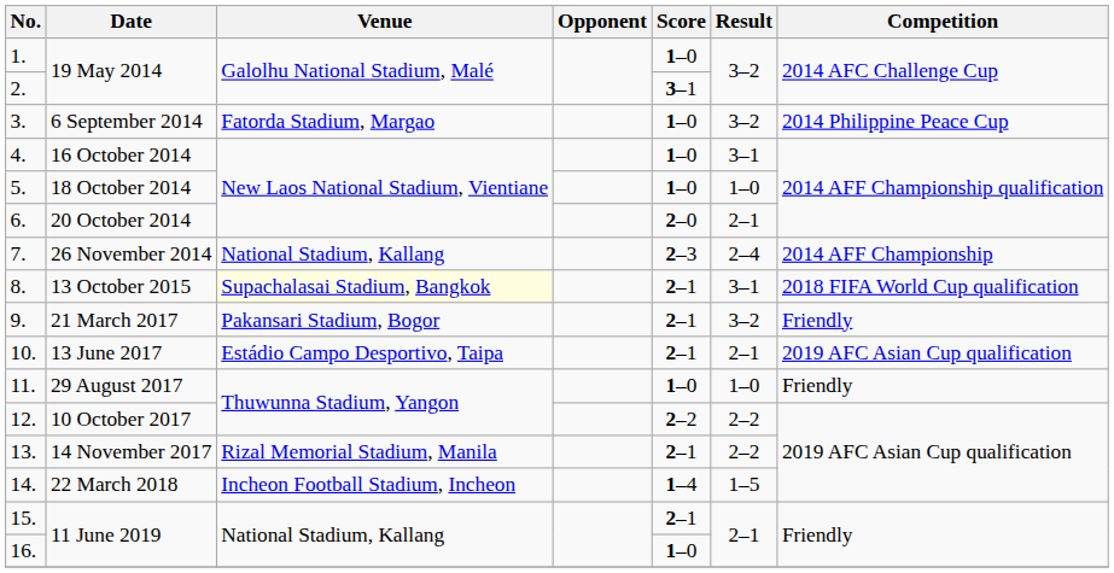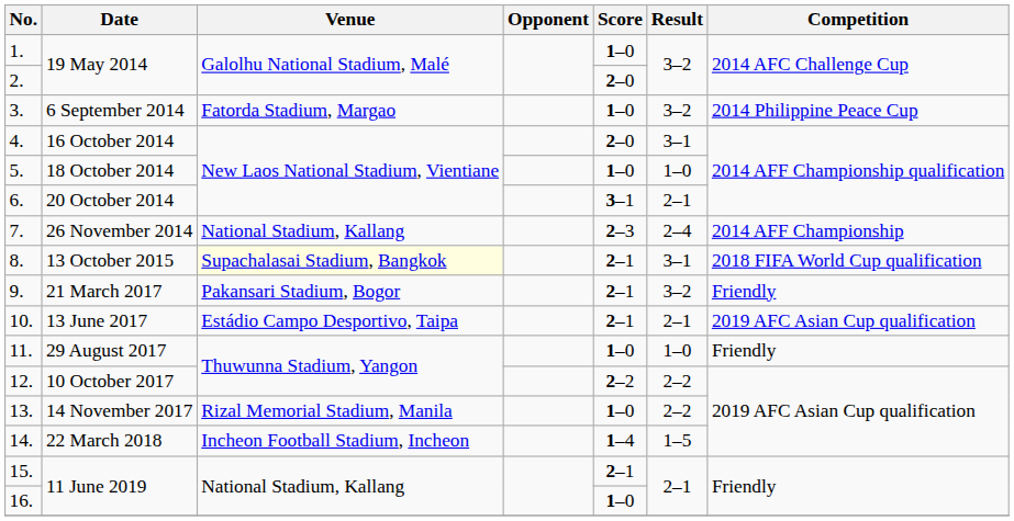 <table class="wikitable">
 <tr>
 <th>No.</th>
 <th>Date</th>
 <th>Venue</th>
 <th>Opponent</th>
 <th>Score</th>
 <th>Result</th>
 <th>Competition</th>
 </tr>
 <tr>
 <td>1.</td>
 <td rowspan=2>19 May 2014</td>
 <td rowspan=2><a href='#'>Galolhu National Stadium</a>, <a href='#'>Malé</a></td>
 <td rowspan=2></td>
 <td align=center><strong>1</strong>–0</td>
 <td rowspan=2 align=center>3–2</td>
 <td rowspan=2><a href='#'>2014 AFC Challenge Cup</a></td>
 </tr>
 <tr>
 <td>2.</td>
-<td align=center><strong>3</strong>–1</td>
+<td align=center><strong>2</strong>–0</td>
 </tr>
 <tr>
 <td>3.</td>
 <td>6 September 2014</td>
 <td><a href='#'>Fatorda Stadium</a>, <a href='#'>Margao</a></td>
 <td></td>
 <td align=center><strong>1</strong>–0</td>
 <td align=center>3–2</td>
 <td><a href='#'>2014 Philippine Peace Cup</a></td>
 </tr>
 <tr>
 <td>4.</td>
 <td>16 October 2014</td>
 <td rowspan=3><a href='#'>New Laos National Stadium</a>, <a href='#'>Vientiane</a></td>
 <td></td>
-<td align=center><strong>1</strong>–0</td>
+<td align=center><strong>2</strong>–0</td>
 <td align=center>3–1</td>
 <td rowspan=3><a href='#'>2014 AFF Championship qualification</a></td>
 </tr>
 <tr>
 <td>5.</td>
 <td>18 October 2014</td>
 <td></td>
 <td align=center><strong>1</strong>–0</td>
 <td align=center>1–0</td>
 </tr>
 <tr>
 <td>6.</td>
 <td>20 October 2014</td>
 <td></td>
-<td align=center><strong>2</strong>–0</td>
+<td align=center><strong>3</strong>–1</td>
 <td align=center>2–1</td>
 </tr>
 <tr>
 <td>7.</td>
 <td>26 November 2014</td>
 <td><a href='#'>National Stadium</a>, <a href='#'>Kallang</a></td>
 <td></td>
 <td align=center><strong>2</strong>–3</td>
 <td align=center>2–4</td>
 <td><a href='#'>2014 AFF Championship</a></td>
 </tr>
 <tr>
 <td>8.</td>
 <td>13 October 2015</td>
 <td style="background: lightyellow;"><a href='#'>Supachalasai Stadium</a>, <a href='#'>Bangkok</a></td>
 <td></td>
 <td align=center><strong>2</strong>–1</td>
 <td align=center>3–1</td>
 <td><a href='#'>2018 FIFA World Cup qualification</a></td>
 </tr>
 <tr>
 <td>9.</td>
 <td>21 March 2017</td>
 <td><a href='#'>Pakansari Stadium</a>, <a href='#'>Bogor</a></td>
 <td></td>
 <td align=center><strong>2</strong>–1</td>
 <td align=center>3–2</td>
 <td><a href='#'>Friendly</a></td>
 </tr>
 <tr>
 <td>10.</td>
 <td>13 June 2017</td>
 <td><a href='#'>Estádio Campo Desportivo</a>, <a href='#'>Taipa</a></td>
 <td></td>
 <td align=center><strong>2</strong>–1</td>
 <td align=center>2–1</td>
 <td><a href='#'>2019 AFC Asian Cup qualification</a></td>
 </tr>
 <tr>
 <td>11.</td>
 <td>29 August 2017</td>
 <td rowspan=2><a href='#'>Thuwunna Stadium</a>, <a href='#'>Yangon</a></td>
 <td></td>
 <td align=center><strong>1</strong>–0</td>
 <td align=center>1–0</td>
 <td>Friendly</td>
 </tr>
 <tr>
 <td>12.</td>
 <td>10 October 2017</td>
 <td></td>
 <td align=center><strong>2</strong>–2</td>
 <td align=center>2–2</td>
 <td rowspan=3>2019 AFC Asian Cup qualification</td>
 </tr>
 <tr>
 <td>13.</td>
 <td>14 November 2017</td>
 <td><a href='#'>Rizal Memorial Stadium</a>, <a href='#'>Manila</a></td>
 <td></td>
-<td align=center><strong>2</strong>–1</td>
+<td align=center><strong>1</strong>–0</td>
 <td align=center>2–2</td>
 </tr>
 <tr>
 <td>14.</td>
 <td>22 March 2018</td>
 <td><a href='#'>Incheon Football Stadium</a>, <a href='#'>Incheon</a></td>
 <td></td>
 <td align=center><strong>1</strong>–4</td>
 <td align=center>1–5</td>
 </tr>
 <tr>
 <td>15.</td>
 <td rowspan=2>11 June 2019</td>
 <td rowspan=2>National Stadium, Kallang</td>
 <td rowspan=2></td>
 <td align=center><strong>2</strong>–1</td>
 <td rowspan=2 align=center>2–1</td>
 <td rowspan=2>Friendly</td>
 </tr>
 <tr>
 <td>16.</td>
 <td align=center><strong>1</strong>–0</td>
 </tr>
 <tr>
 </tr>
 </table>
